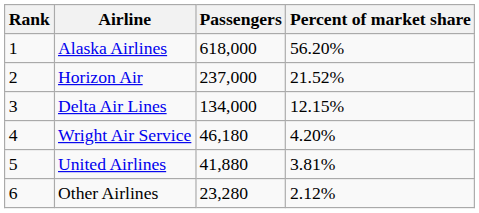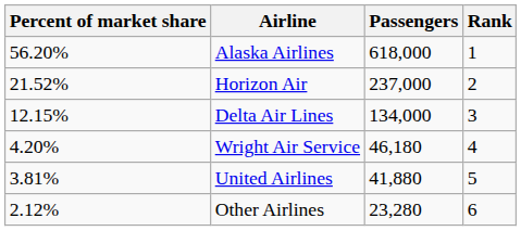 <table class="wikitable" style="font-size: 95%">
 <tr>
-<th>Rank</th>
+<th>Percent of market share</th>
 <th>Airline</th>
 <th>Passengers</th>
-<th>Percent of market share</th>
+<th>Rank</th>
 </tr>
 <tr>
-<td>1</td>
+<td>56.20%</td>
 <td><a href='#'>Alaska Airlines</a></td>
 <td>618,000</td>
-<td>56.20%</td>
+<td>1</td>
 </tr>
 <tr>
-<td>2</td>
+<td>21.52%</td>
 <td><a href='#'>Horizon Air</a></td>
 <td>237,000</td>
-<td>21.52%</td>
+<td>2</td>
 </tr>
 <tr>
-<td>3</td>
+<td>12.15%</td>
 <td><a href='#'>Delta Air Lines</a></td>
 <td>134,000</td>
-<td>12.15%</td>
+<td>3</td>
 </tr>
 <tr>
-<td>4</td>
+<td>4.20%</td>
 <td><a href='#'>Wright Air Service</a></td>
 <td>46,180</td>
-<td>4.20%</td>
+<td>4</td>
 </tr>
 <tr>
-<td>5</td>
+<td>3.81%</td>
 <td><a href='#'>United Airlines</a></td>
 <td>41,880</td>
-<td>3.81%</td>
+<td>5</td>
 </tr>
 <tr>
-<td>6</td>
+<td>2.12%</td>
 <td>Other Airlines</td>
 <td>23,280</td>
-<td>2.12%</td>
+<td>6</td>
 </tr>
 </table>
